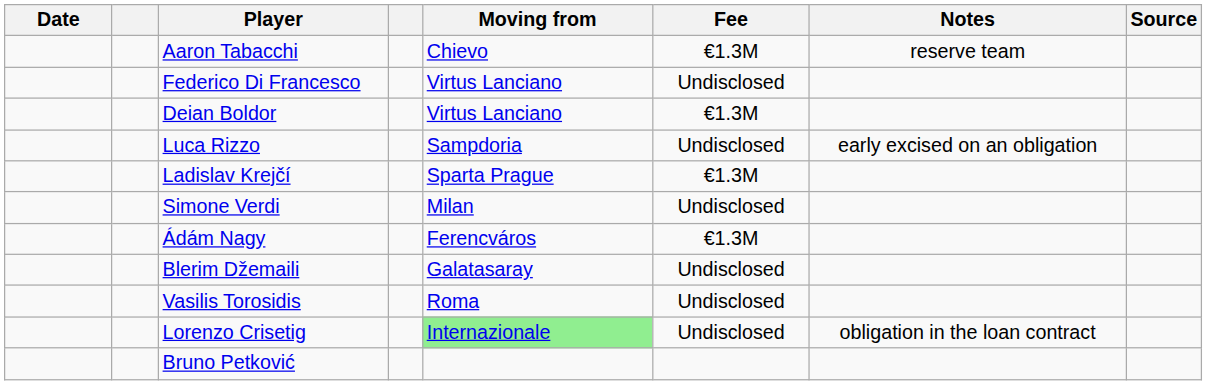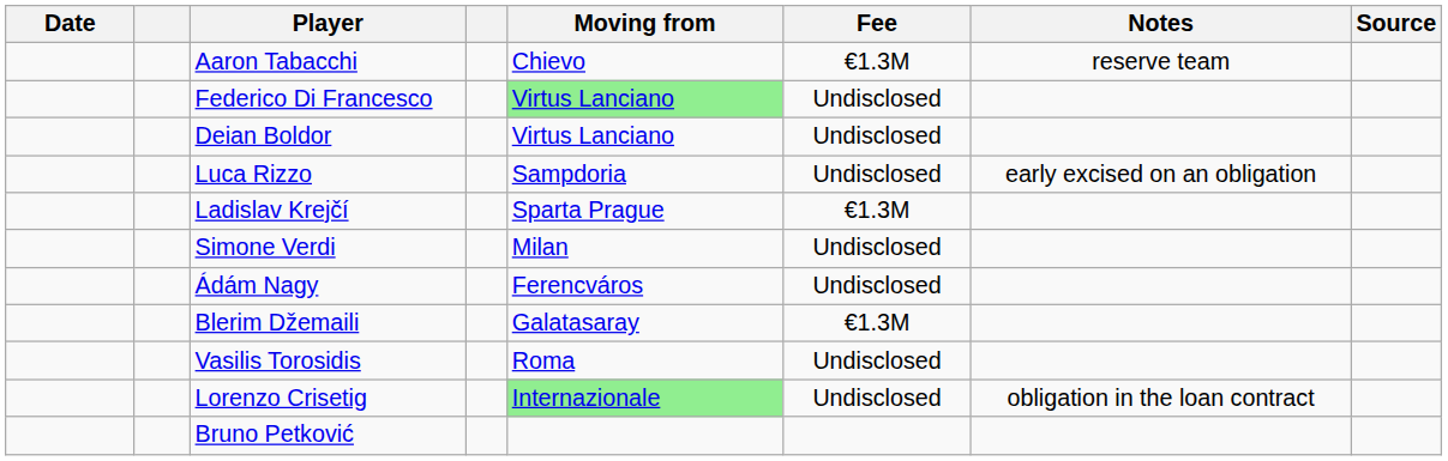 <table class="wikitable sortable">
 <tr>
 <th style="width:80px;">Date</th>
 <th style="width:30px;"></th>
 <th style="width:180px;">Player</th>
 <th style="width:20px;"></th>
 <th style="width:180px;">Moving from</th>
 <th style="width:120px;" class="unsortable">Fee</th>
 <th style="width:250px;" class="unsortable">Notes</th>
 <th style="width:20px;">Source</th>
 </tr>
 <tr>
 <td></td>
 <td align=center></td>
 <td> <a href='#'>Aaron Tabacchi</a></td>
 <td align=center></td>
 <td> <a href='#'>Chievo</a></td>
 <td align=center>€1.3M</td>
 <td align=center>reserve team</td>
 <td></td>
 </tr>
 <tr>
 <td></td>
 <td align=center></td>
 <td> <a href='#'>Federico Di Francesco</a></td>
 <td align=center></td>
-<td> <a href='#'>Virtus Lanciano</a></td>
+<td style="background: lightgreen;"> <a href='#'>Virtus Lanciano</a></td>
 <td align=center>Undisclosed</td>
 <td align=center></td>
 <td></td>
 </tr>
 <tr>
 <td></td>
 <td align=center></td>
 <td> <a href='#'>Deian Boldor</a></td>
 <td align=center></td>
 <td> <a href='#'>Virtus Lanciano</a></td>
-<td align=center>€1.3M</td>
+<td align=center>Undisclosed</td>
 <td align=center></td>
 <td></td>
 </tr>
 <tr>
 <td></td>
 <td align=center></td>
 <td> <a href='#'>Luca Rizzo</a></td>
 <td align=center></td>
 <td> <a href='#'>Sampdoria</a></td>
 <td align=center>Undisclosed</td>
 <td align=center>early excised on an obligation</td>
 <td></td>
 </tr>
 <tr>
 <td></td>
 <td align=center></td>
 <td> <a href='#'>Ladislav Krejčí</a></td>
 <td align=center></td>
 <td> <a href='#'>Sparta Prague</a></td>
 <td align=center>€1.3M</td>
 <td align=center></td>
 <td></td>
 </tr>
 <tr>
 <td></td>
 <td align=center></td>
 <td> <a href='#'>Simone Verdi</a></td>
 <td align=center></td>
 <td> <a href='#'>Milan</a></td>
 <td align=center>Undisclosed</td>
 <td align=center></td>
 <td></td>
 </tr>
 <tr>
 <td></td>
 <td align=center></td>
 <td> <a href='#'>Ádám Nagy</a></td>
 <td align=center></td>
 <td> <a href='#'>Ferencváros</a></td>
-<td align=center>€1.3M</td>
+<td align=center>Undisclosed</td>
 <td align=center></td>
 <td></td>
 </tr>
 <tr>
 <td></td>
 <td align=center></td>
 <td> <a href='#'>Blerim Džemaili</a></td>
 <td align=center></td>
 <td> <a href='#'>Galatasaray</a></td>
-<td align=center>Undisclosed</td>
+<td align=center>€1.3M</td>
 <td align=center></td>
 <td></td>
 </tr>
 <tr>
 <td></td>
 <td align=center></td>
 <td> <a href='#'>Vasilis Torosidis</a></td>
 <td align=center></td>
 <td> <a href='#'>Roma</a></td>
 <td align=center>Undisclosed</td>
 <td align=center></td>
 <td></td>
 </tr>
 <tr>
 <td></td>
 <td align=center></td>
 <td> <a href='#'>Lorenzo Crisetig</a></td>
 <td align=center></td>
 <td style="background: lightgreen;"> <a href='#'>Internazionale</a></td>
 <td align=center>Undisclosed</td>
 <td align=center>obligation in the loan contract</td>
 <td></td>
 </tr>
 <tr>
 <td></td>
 <td></td>
 <td><a href='#'>Bruno Petković</a></td>
 <td></td>
 <td></td>
 <td align=center></td>
 <td align=center></td>
 <td></td>
 </tr>
 </table>
